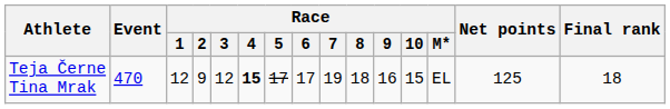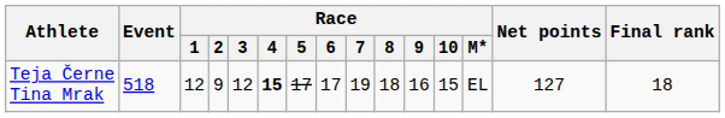 <table class="wikitable" style="font-size:90%">
 <tr>
 <th rowspan="2">Athlete</th>
 <th rowspan="2">Event</th>
 <th colspan=11>Race</th>
 <th rowspan=2>Net points</th>
 <th rowspan=2>Final rank</th>
 </tr>
 <tr style="font-size:95%">
 <th>1</th>
 <th>2</th>
 <th>3</th>
 <th>4</th>
 <th>5</th>
 <th>6</th>
 <th>7</th>
 <th>8</th>
 <th>9</th>
 <th>10</th>
 <th>M*</th>
 </tr>
 <tr align=center>
 <td align=left><a href='#'>Teja Černe</a><br><a href='#'>Tina Mrak</a></td>
-<td align=left><a href='#'>470</a></td>
+<td align=left><a href='#'>518</a></td>
 <td>12</td>
 <td>9</td>
 <td>12</td>
 <td><strong>15</strong></td>
 <td><s>17</s></td>
 <td>17</td>
 <td>19</td>
 <td>18</td>
 <td>16</td>
 <td>15</td>
 <td>EL</td>
-<td>125</td>
+<td>127</td>
 <td>18</td>
 </tr>
 </table>
